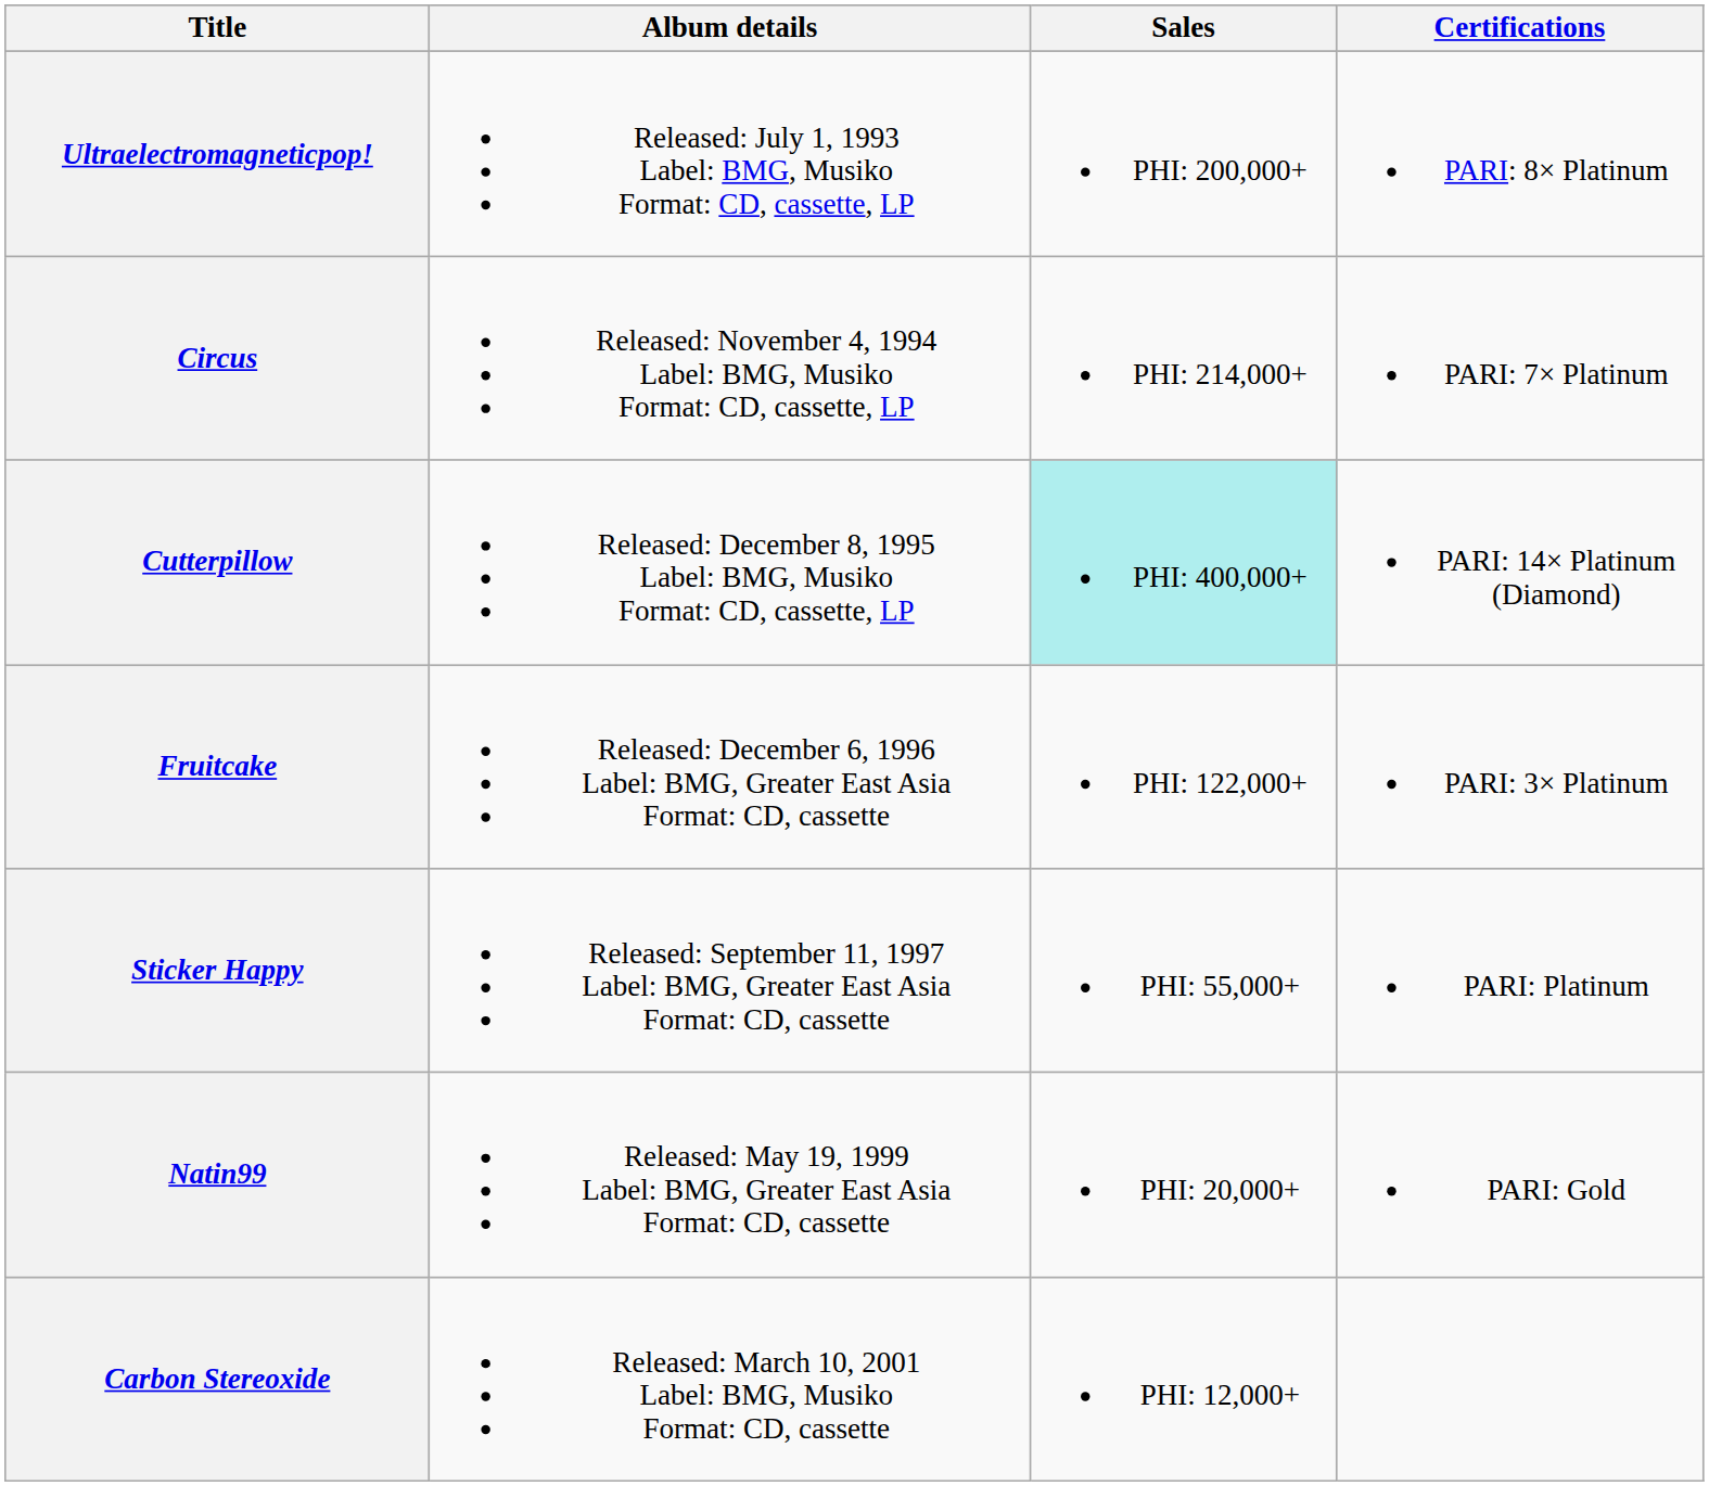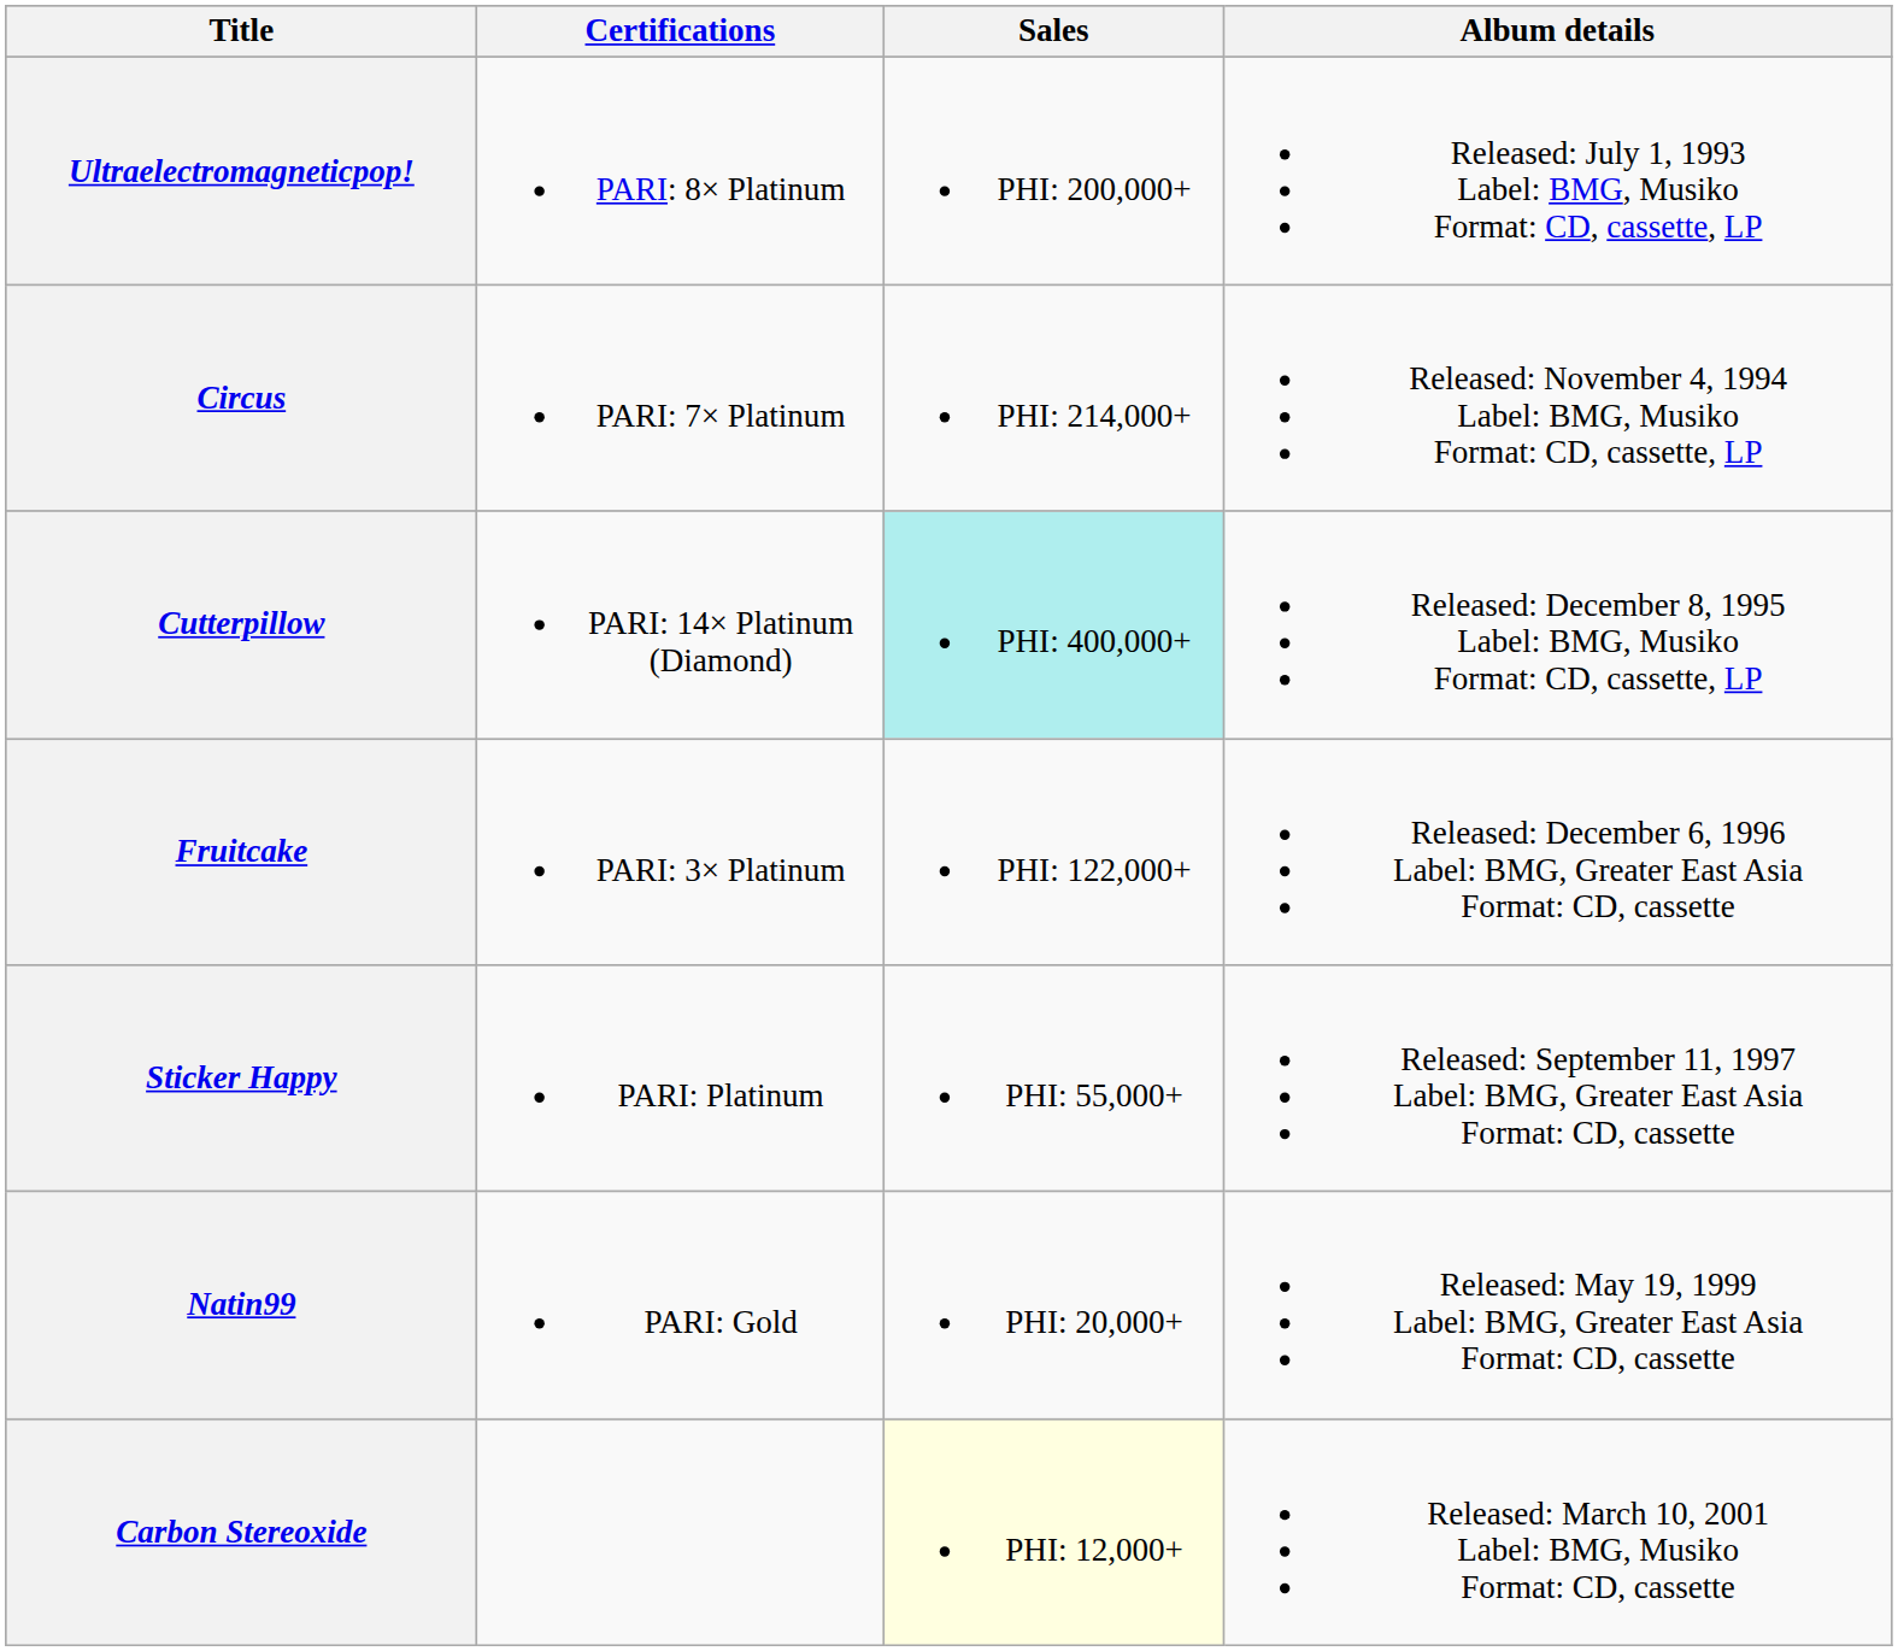 <table class="wikitable plainrowheaders" style="text-align:center;">
 <tr>
 <th style="width:14em;">Title</th>
+<th style="width:12em;"><a href='#'>Certifications</a></th>
+<th style="width:10em;">Sales</th>
 <th style="width:20em;">Album details</th>
-<th style="width:10em;">Sales</th>
-<th style="width:12em;"><a href='#'>Certifications</a></th>
 </tr>
 <tr>
 <th scope="row"><em><a href='#'>Ultraelectromagneticpop!</a></em></th>
+<td><br><ul><li><a href='#'>PARI</a>: 8× Platinum</li></ul></td>
+<td><br><ul><li>PHI: 200,000+</li></ul></td>
 <td><br><ul><li>Released: July 1, 1993</li><li>Label: <a href='#'>BMG</a>, Musiko</li><li>Format: <a href='#'>CD</a>, <a href='#'>cassette</a>, <a href='#'>LP</a></li></ul></td>
-<td><br><ul><li>PHI: 200,000+</li></ul></td>
-<td><br><ul><li><a href='#'>PARI</a>: 8× Platinum</li></ul></td>
 </tr>
 <tr>
 <th scope="row"><em><a href='#'>Circus</a></em></th>
+<td><br><ul><li>PARI: 7× Platinum</li></ul></td>
+<td><br><ul><li>PHI: 214,000+</li></ul></td>
 <td><br><ul><li>Released: November 4, 1994</li><li>Label: BMG, Musiko</li><li>Format: CD, cassette, <a href='#'>LP</a></li></ul></td>
-<td><br><ul><li>PHI: 214,000+</li></ul></td>
-<td><br><ul><li>PARI: 7× Platinum</li></ul></td>
 </tr>
 <tr>
 <th scope="row"><em><a href='#'>Cutterpillow</a></em></th>
+<td><br><ul><li>PARI: 14× Platinum (Diamond)</li></ul></td>
+<td style="background: paleturquoise;"><br><ul><li>PHI: 400,000+</li></ul></td>
 <td><br><ul><li>Released: December 8, 1995</li><li>Label: BMG, Musiko</li><li>Format: CD, cassette, <a href='#'>LP</a></li></ul></td>
-<td style="background: paleturquoise;"><br><ul><li>PHI: 400,000+</li></ul></td>
-<td><br><ul><li>PARI: 14× Platinum (Diamond)</li></ul></td>
 </tr>
 <tr>
 <th scope="row"><em><a href='#'>Fruitcake</a></em></th>
+<td><br><ul><li>PARI: 3× Platinum</li></ul></td>
+<td><br><ul><li>PHI: 122,000+</li></ul></td>
 <td><br><ul><li>Released: December 6, 1996</li><li>Label: BMG, Greater East Asia</li><li>Format: CD, cassette</li></ul></td>
-<td><br><ul><li>PHI: 122,000+</li></ul></td>
-<td><br><ul><li>PARI: 3× Platinum</li></ul></td>
 </tr>
 <tr>
 <th scope="row"><em><a href='#'>Sticker Happy</a></em></th>
+<td><br><ul><li>PARI: Platinum</li></ul></td>
+<td><br><ul><li>PHI: 55,000+</li></ul></td>
 <td><br><ul><li>Released: September 11, 1997</li><li>Label: BMG, Greater East Asia</li><li>Format: CD, cassette</li></ul></td>
-<td><br><ul><li>PHI: 55,000+</li></ul></td>
-<td><br><ul><li>PARI: Platinum</li></ul></td>
 </tr>
 <tr>
 <th scope="row"><em><a href='#'>Natin99</a></em></th>
+<td><br><ul><li>PARI: Gold</li></ul></td>
+<td><br><ul><li>PHI: 20,000+</li></ul></td>
 <td><br><ul><li>Released: May 19, 1999</li><li>Label: BMG, Greater East Asia</li><li>Format: CD, cassette</li></ul></td>
-<td><br><ul><li>PHI: 20,000+</li></ul></td>
-<td><br><ul><li>PARI: Gold</li></ul></td>
 </tr>
 <tr>
 <th scope="row"><em><a href='#'>Carbon Stereoxide</a></em></th>
+<td></td>
+<td style="background: lightyellow;"><br><ul><li>PHI: 12,000+</li></ul></td>
 <td><br><ul><li>Released: March 10, 2001</li><li>Label: BMG, Musiko</li><li>Format: CD, cassette</li></ul></td>
-<td><br><ul><li>PHI: 12,000+</li></ul></td>
-<td></td>
 </tr>
 </table>
